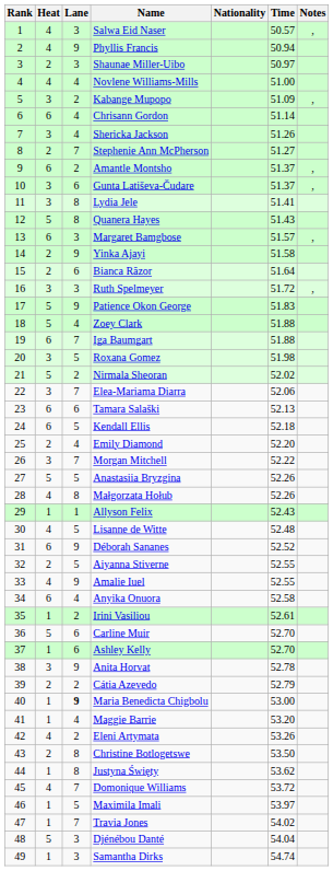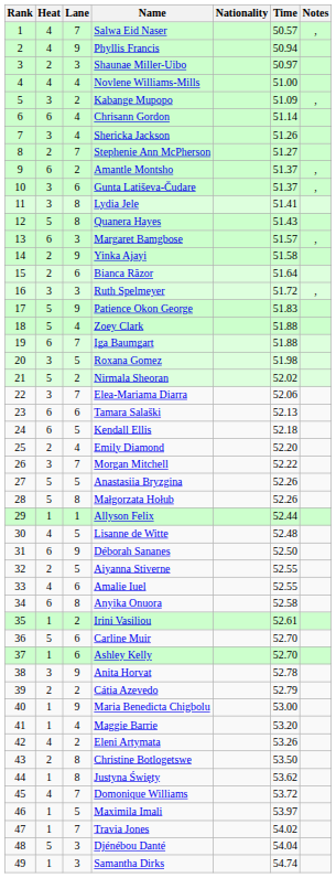 <table class="wikitable sortable" style="text-align:center">
 <tr>
 <th>Rank</th>
 <th>Heat</th>
 <th>Lane</th>
 <th>Name</th>
 <th>Nationality</th>
 <th>Time</th>
 <th>Notes</th>
 </tr>
 <tr style="background:#ccffcc;">
 <td>1</td>
 <td>4</td>
-<td>3</td>
+<td>7</td>
 <td style="text-align:left;"><a href='#'>Salwa Eid Naser</a></td>
 <td style="text-align:left;"></td>
 <td>50.57</td>
 <td>, <strong></strong></td>
 </tr>
 <tr style="background:#ccffcc;">
 <td>2</td>
 <td>4</td>
 <td>9</td>
 <td style="text-align:left;"><a href='#'>Phyllis Francis</a></td>
 <td style="text-align:left;"></td>
 <td>50.94</td>
 <td></td>
 </tr>
 <tr style="background:#ccffcc;">
 <td>3</td>
 <td>2</td>
 <td>3</td>
 <td style="text-align:left;"><a href='#'>Shaunae Miller-Uibo</a></td>
 <td style="text-align:left;"></td>
 <td>50.97</td>
 <td></td>
 </tr>
 <tr style="background:#ccffcc;">
 <td>4</td>
 <td>4</td>
 <td>4</td>
 <td style="text-align:left;"><a href='#'>Novlene Williams-Mills</a></td>
 <td style="text-align:left;"></td>
 <td>51.00</td>
 <td></td>
 </tr>
 <tr style="background:#ccffcc;">
 <td>5</td>
 <td>3</td>
 <td>2</td>
 <td style="text-align:left;"><a href='#'>Kabange Mupopo</a></td>
 <td style="text-align:left;"></td>
 <td>51.09</td>
 <td>, </td>
 </tr>
 <tr style="background:#ccffcc;">
 <td>6</td>
 <td>6</td>
 <td>4</td>
 <td style="text-align:left;"><a href='#'>Chrisann Gordon</a></td>
 <td style="text-align:left;"></td>
 <td>51.14</td>
 <td></td>
 </tr>
 <tr style="background:#ccffcc;">
 <td>7</td>
 <td>3</td>
 <td>4</td>
 <td style="text-align:left;"><a href='#'>Shericka Jackson</a></td>
 <td style="text-align:left;"></td>
 <td>51.26</td>
 <td></td>
 </tr>
 <tr style="background:#ccffcc;">
 <td>8</td>
 <td>2</td>
 <td>7</td>
 <td style="text-align:left;"><a href='#'>Stephenie Ann McPherson</a></td>
 <td style="text-align:left;"></td>
 <td>51.27</td>
 <td></td>
 </tr>
 <tr style="background:#ccffcc;">
 <td>9</td>
 <td>6</td>
 <td>2</td>
 <td style="text-align:left;"><a href='#'>Amantle Montsho</a></td>
 <td style="text-align:left;"></td>
 <td>51.37</td>
 <td>, </td>
 </tr>
 <tr style="background:#ccffcc;">
 <td>10</td>
 <td>3</td>
 <td>6</td>
 <td style="text-align:left;"><a href='#'>Gunta Latiševa-Čudare</a></td>
 <td style="text-align:left;"></td>
 <td>51.37</td>
 <td>, </td>
 </tr>
 <tr bgcolor=ddffdd>
 <td>11</td>
 <td>3</td>
 <td>8</td>
 <td style="text-align:left;"><a href='#'>Lydia Jele</a></td>
 <td style="text-align:left;"></td>
 <td>51.41</td>
 <td></td>
 </tr>
 <tr style="background:#ccffcc;">
 <td>12</td>
 <td>5</td>
 <td>8</td>
 <td style="text-align:left;"><a href='#'>Quanera Hayes</a></td>
 <td style="text-align:left;"></td>
 <td>51.43</td>
 <td></td>
 </tr>
 <tr style="background:#ccffcc;">
 <td>13</td>
 <td>6</td>
 <td>3</td>
 <td style="text-align:left;"><a href='#'>Margaret Bamgbose</a></td>
 <td style="text-align:left;"></td>
 <td>51.57</td>
 <td>, </td>
 </tr>
 <tr style="background:#ccffcc;">
 <td>14</td>
 <td>2</td>
 <td>9</td>
 <td style="text-align:left;"><a href='#'>Yinka Ajayi</a></td>
 <td style="text-align:left;"></td>
 <td>51.58</td>
 <td></td>
 </tr>
 <tr bgcolor=ddffdd>
 <td>15</td>
 <td>2</td>
 <td>6</td>
 <td style="text-align:left;"><a href='#'>Bianca Răzor</a></td>
 <td style="text-align:left;"></td>
 <td>51.64</td>
 <td></td>
 </tr>
 <tr bgcolor=ddffdd>
 <td>16</td>
 <td>3</td>
 <td>3</td>
 <td style="text-align:left;"><a href='#'>Ruth Spelmeyer</a></td>
 <td style="text-align:left;"></td>
 <td>51.72</td>
 <td>, </td>
 </tr>
 <tr style="background:#ccffcc;">
 <td>17</td>
 <td>5</td>
 <td>9</td>
 <td style="text-align:left;"><a href='#'>Patience Okon George</a></td>
 <td style="text-align:left;"></td>
 <td>51.83</td>
 <td></td>
 </tr>
 <tr style="background:#ccffcc;">
 <td>18</td>
 <td>5</td>
 <td>4</td>
 <td style="text-align:left;"><a href='#'>Zoey Clark</a></td>
 <td style="text-align:left;"></td>
 <td>51.88</td>
 <td></td>
 </tr>
 <tr bgcolor=ddffdd>
 <td>19</td>
 <td>6</td>
 <td>7</td>
 <td style="text-align:left;"><a href='#'>Iga Baumgart</a></td>
 <td style="text-align:left;"></td>
 <td>51.88</td>
 <td></td>
 </tr>
 <tr bgcolor=ddffdd>
 <td>20</td>
 <td>3</td>
 <td>5</td>
 <td style="text-align:left;"><a href='#'>Roxana Gomez</a></td>
 <td style="text-align:left;"></td>
 <td>51.98</td>
 <td></td>
 </tr>
 <tr bgcolor=ddffdd>
 <td>21</td>
 <td>5</td>
 <td>2</td>
 <td style="text-align:left;"><a href='#'>Nirmala Sheoran</a></td>
 <td style="text-align:left;"></td>
 <td>52.02</td>
 <td></td>
 </tr>
 <tr>
 <td>22</td>
 <td>3</td>
 <td>7</td>
 <td style="text-align:left;"><a href='#'>Elea-Mariama Diarra</a></td>
 <td style="text-align:left;"></td>
 <td>52.06</td>
 <td></td>
 </tr>
 <tr>
 <td>23</td>
 <td>6</td>
 <td>6</td>
 <td style="text-align:left;"><a href='#'>Tamara Salaški</a></td>
 <td style="text-align:left;"></td>
 <td>52.13</td>
 <td></td>
 </tr>
 <tr>
 <td>24</td>
 <td>6</td>
 <td>5</td>
 <td style="text-align:left;"><a href='#'>Kendall Ellis</a></td>
 <td style="text-align:left;"></td>
 <td>52.18</td>
 <td></td>
 </tr>
 <tr>
 <td>25</td>
 <td>2</td>
 <td>4</td>
 <td style="text-align:left;"><a href='#'>Emily Diamond</a></td>
 <td style="text-align:left;"></td>
 <td>52.20</td>
 <td></td>
 </tr>
 <tr>
 <td>26</td>
 <td>3</td>
 <td>7</td>
 <td style="text-align:left;"><a href='#'>Morgan Mitchell</a></td>
 <td style="text-align:left;"></td>
 <td>52.22</td>
 <td></td>
 </tr>
 <tr>
 <td>27</td>
 <td>5</td>
 <td>5</td>
 <td style="text-align:left;"><a href='#'>Anastasiia Bryzgina</a></td>
 <td style="text-align:left;"></td>
 <td>52.26</td>
 <td></td>
 </tr>
 <tr>
 <td>28</td>
-<td>4</td>
+<td>5</td>
 <td>8</td>
 <td style="text-align:left;"><a href='#'>Małgorzata Hołub</a></td>
 <td style="text-align:left;"></td>
 <td>52.26</td>
 <td></td>
 </tr>
 <tr style="background:#ccffcc;">
 <td>29</td>
 <td>1</td>
 <td>1</td>
 <td style="text-align:left;"><a href='#'>Allyson Felix</a></td>
 <td style="text-align:left;"></td>
-<td>52.43</td>
+<td>52.44</td>
 <td></td>
 </tr>
 <tr>
 <td>30</td>
 <td>4</td>
 <td>5</td>
 <td style="text-align:left;"><a href='#'>Lisanne de Witte</a></td>
 <td style="text-align:left;"></td>
 <td>52.48</td>
 <td></td>
 </tr>
 <tr>
 <td>31</td>
 <td>6</td>
 <td>9</td>
 <td style="text-align:left;"><a href='#'>Déborah Sananes</a></td>
 <td style="text-align:left;"></td>
-<td>52.52</td>
+<td>52.50</td>
 <td></td>
 </tr>
 <tr>
 <td>32</td>
 <td>2</td>
 <td>5</td>
 <td style="text-align:left;"><a href='#'>Aiyanna Stiverne</a></td>
 <td style="text-align:left;"></td>
 <td>52.55</td>
 <td></td>
 </tr>
 <tr>
 <td>33</td>
 <td>4</td>
-<td>9</td>
+<td>6</td>
 <td style="text-align:left;"><a href='#'>Amalie Iuel</a></td>
 <td style="text-align:left;"></td>
 <td>52.55</td>
 <td></td>
 </tr>
 <tr>
 <td>34</td>
 <td>6</td>
-<td>4</td>
+<td>8</td>
 <td style="text-align:left;"><a href='#'>Anyika Onuora</a></td>
 <td style="text-align:left;"></td>
 <td>52.58</td>
 <td></td>
 </tr>
 <tr style="background:#ccffcc;">
 <td>35</td>
 <td>1</td>
 <td>2</td>
 <td style="text-align:left;"><a href='#'>Irini Vasiliou</a></td>
 <td style="text-align:left;"></td>
 <td>52.61</td>
 <td></td>
 </tr>
 <tr>
 <td>36</td>
 <td>5</td>
 <td>6</td>
 <td style="text-align:left;"><a href='#'>Carline Muir</a></td>
 <td style="text-align:left;"></td>
 <td>52.70</td>
 <td></td>
 </tr>
 <tr style="background:#ccffcc;">
 <td>37</td>
 <td>1</td>
 <td>6</td>
 <td style="text-align:left;"><a href='#'>Ashley Kelly</a></td>
 <td style="text-align:left;"></td>
 <td>52.70</td>
 <td></td>
 </tr>
 <tr>
 <td>38</td>
 <td>3</td>
 <td>9</td>
 <td style="text-align:left;"><a href='#'>Anita Horvat</a></td>
 <td style="text-align:left;"></td>
 <td>52.78</td>
 <td></td>
 </tr>
 <tr>
 <td>39</td>
 <td>2</td>
 <td>2</td>
 <td style="text-align:left;"><a href='#'>Cátia Azevedo</a></td>
 <td style="text-align:left;"></td>
 <td>52.79</td>
 <td></td>
 </tr>
 <tr>
 <td>40</td>
 <td>1</td>
-<td><strong>9</strong></td>
+<td>9</td>
 <td style="text-align:left;"><a href='#'>Maria Benedicta Chigbolu</a></td>
 <td style="text-align:left;"></td>
 <td>53.00</td>
 <td></td>
 </tr>
 <tr>
 <td>41</td>
 <td>1</td>
 <td>4</td>
 <td style="text-align:left;"><a href='#'>Maggie Barrie</a></td>
 <td style="text-align:left;"></td>
 <td>53.20</td>
 <td><strong></strong></td>
 </tr>
 <tr>
 <td>42</td>
 <td>4</td>
 <td>2</td>
 <td style="text-align:left;"><a href='#'>Eleni Artymata</a></td>
 <td style="text-align:left;"></td>
 <td>53.26</td>
 <td></td>
 </tr>
 <tr>
 <td>43</td>
 <td>2</td>
 <td>8</td>
 <td style="text-align:left;"><a href='#'>Christine Botlogetswe</a></td>
 <td style="text-align:left;"></td>
 <td>53.50</td>
 <td></td>
 </tr>
 <tr>
 <td>44</td>
 <td>1</td>
 <td>8</td>
 <td style="text-align:left;"><a href='#'>Justyna Święty</a></td>
 <td style="text-align:left;"></td>
 <td>53.62</td>
 <td></td>
 </tr>
 <tr>
 <td>45</td>
 <td>4</td>
 <td>7</td>
 <td style="text-align:left;"><a href='#'>Domonique Williams</a></td>
 <td style="text-align:left;"></td>
 <td>53.72</td>
 <td></td>
 </tr>
 <tr>
 <td>46</td>
 <td>1</td>
 <td>5</td>
 <td style="text-align:left;"><a href='#'>Maximila Imali</a></td>
 <td style="text-align:left;"></td>
 <td>53.97</td>
 <td></td>
 </tr>
 <tr>
 <td>47</td>
 <td>1</td>
 <td>7</td>
 <td style="text-align:left;"><a href='#'>Travia Jones</a></td>
 <td style="text-align:left;"></td>
 <td>54.02</td>
 <td></td>
 </tr>
 <tr>
 <td>48</td>
 <td>5</td>
 <td>3</td>
 <td style="text-align:left;"><a href='#'>Djénébou Danté</a></td>
 <td style="text-align:left;"></td>
 <td>54.04</td>
 <td></td>
 </tr>
 <tr>
 <td>49</td>
 <td>1</td>
 <td>3</td>
 <td style="text-align:left;"><a href='#'>Samantha Dirks</a></td>
 <td style="text-align:left;"></td>
 <td>54.74</td>
 <td></td>
 </tr>
 </table>
